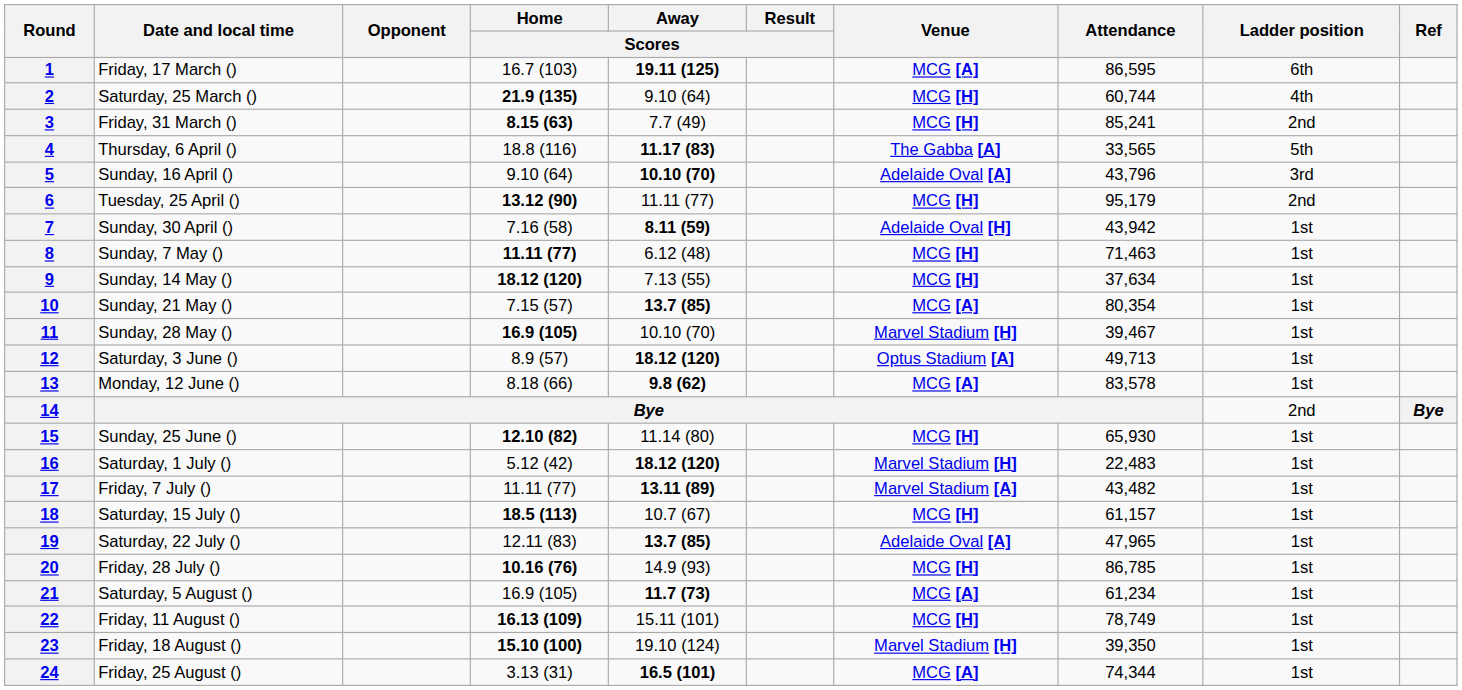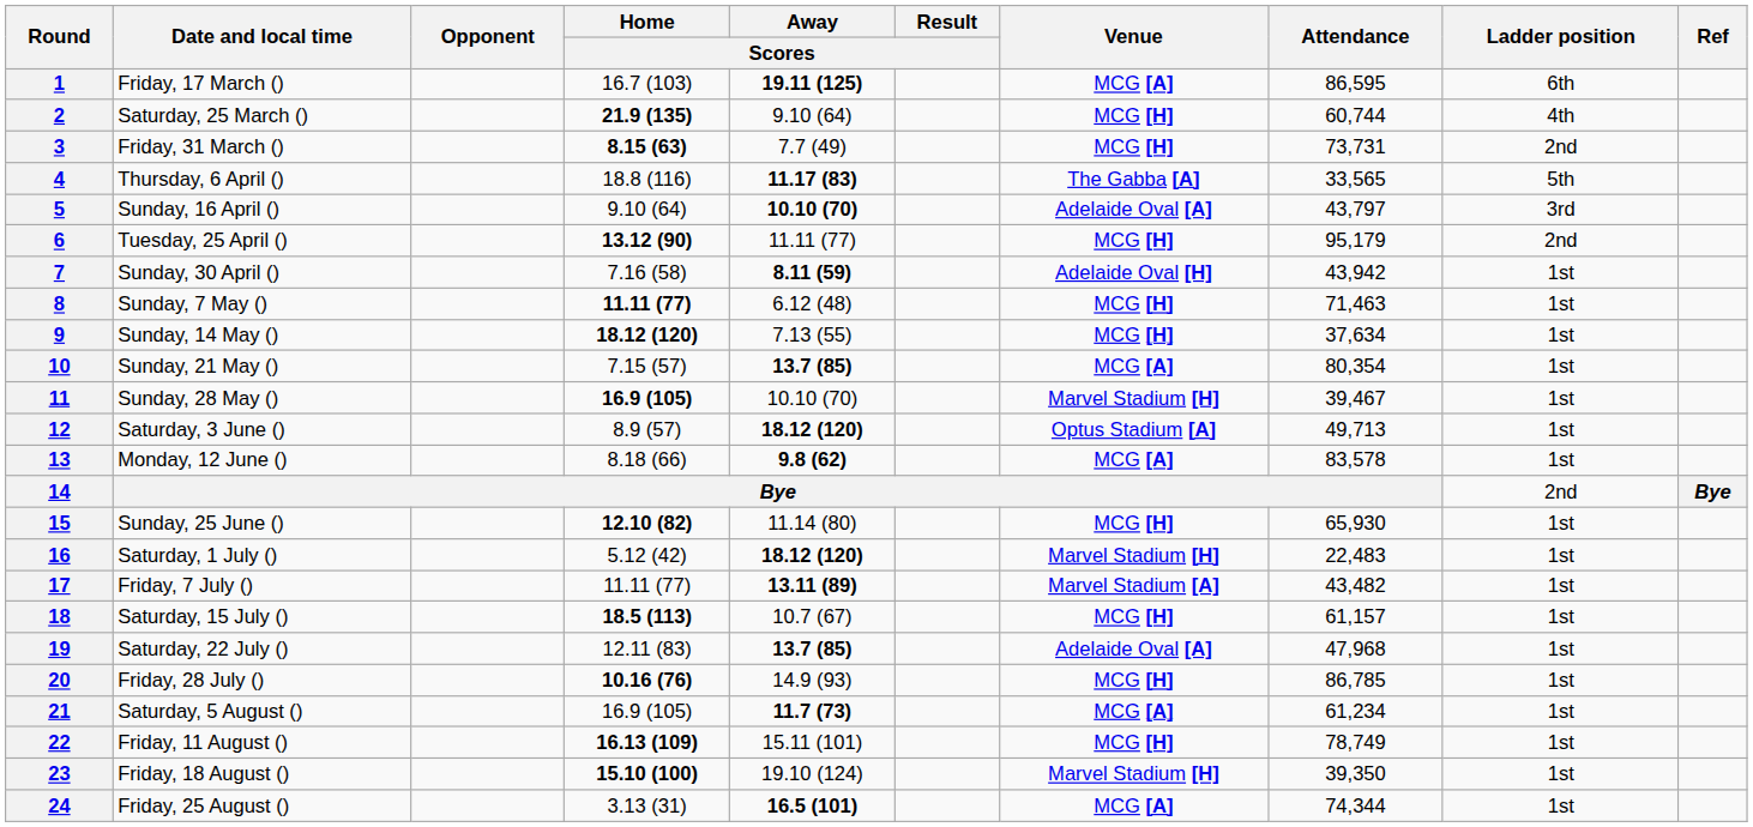 <table class="wikitable plainrowheaders" style="font-size:90%; width:100%; text-align:center;">
 <tr>
 <th rowspan="2" scope="col">Round</th>
 <th rowspan="2" scope="col">Date and local time</th>
 <th rowspan="2" scope="col">Opponent</th>
 <th scope="col">Home</th>
 <th scope="col">Away</th>
 <th scope="col">Result</th>
 <th rowspan="2" scope="col">Venue</th>
 <th rowspan="2" scope="col">Attendance</th>
 <th rowspan="2" scope="col">Ladder position</th>
 <th rowspan="2" scope="col" class="unsortable">Ref</th>
 </tr>
 <tr>
 <th colspan="3" scope="col">Scores</th>
 </tr>
 <tr>
 <th scope="row" style="text-align: center;"><a href='#'>1</a></th>
 <td align="left">Friday, 17 March ()</td>
 <td align="left"></td>
 <td>16.7 (103)</td>
 <td><strong>19.11 (125)</strong></td>
 <td></td>
 <td><a href='#'>MCG</a> <a href='#'><strong>[A]</strong></a></td>
 <td>86,595</td>
 <td>6th</td>
 <td></td>
 </tr>
 <tr>
 <th scope="row" style="text-align: center;"><a href='#'>2</a></th>
 <td align="left">Saturday, 25 March ()</td>
 <td align="left"></td>
 <td><strong>21.9 (135)</strong></td>
 <td>9.10 (64)</td>
 <td></td>
 <td><a href='#'>MCG</a> <a href='#'><strong>[H]</strong></a></td>
 <td>60,744</td>
 <td>4th</td>
 <td></td>
 </tr>
 <tr>
 <th scope="row" style="text-align: center;"><a href='#'>3</a></th>
 <td align="left">Friday, 31 March ()</td>
 <td align="left"></td>
 <td><strong>8.15 (63)</strong></td>
 <td>7.7 (49)</td>
 <td></td>
 <td><a href='#'>MCG</a> <a href='#'><strong>[H]</strong></a></td>
-<td>85,241</td>
+<td>73,731</td>
 <td>2nd</td>
 <td></td>
 </tr>
 <tr>
 <th scope="row" style="text-align: center;"><a href='#'>4</a></th>
 <td align="left">Thursday, 6 April ()</td>
 <td align="left"></td>
 <td>18.8 (116)</td>
 <td><strong>11.17 (83)</strong></td>
 <td></td>
 <td><a href='#'>The Gabba</a> <a href='#'><strong>[A]</strong></a></td>
 <td>33,565</td>
 <td>5th</td>
 <td></td>
 </tr>
 <tr>
 <th scope="row" style="text-align: center;"><a href='#'>5</a></th>
 <td align="left">Sunday, 16 April ()</td>
 <td align="left"></td>
 <td>9.10 (64)</td>
 <td><strong>10.10 (70)</strong></td>
 <td></td>
 <td><a href='#'>Adelaide Oval</a> <a href='#'><strong>[A]</strong></a></td>
-<td>43,796</td>
+<td>43,797</td>
 <td>3rd</td>
 <td></td>
 </tr>
 <tr>
 <th scope="row" style="text-align: center;"><a href='#'>6</a></th>
 <td align="left">Tuesday, 25 April ()</td>
 <td align="left"></td>
 <td><strong>13.12 (90)</strong></td>
 <td>11.11 (77)</td>
 <td></td>
 <td><a href='#'>MCG</a> <a href='#'><strong>[H]</strong></a></td>
 <td>95,179</td>
 <td>2nd</td>
 <td></td>
 </tr>
 <tr>
 <th scope="row" style="text-align: center;"><a href='#'>7</a></th>
 <td align="left">Sunday, 30 April ()</td>
 <td align="left"></td>
 <td>7.16 (58)</td>
 <td><strong>8.11 (59)</strong></td>
 <td></td>
 <td><a href='#'>Adelaide Oval</a> <a href='#'><strong>[H]</strong></a></td>
 <td>43,942</td>
 <td>1st</td>
 <td></td>
 </tr>
 <tr>
 <th scope="row" style="text-align: center;"><a href='#'>8</a></th>
 <td align="left">Sunday, 7 May ()</td>
 <td align="left"></td>
 <td><strong>11.11 (77)</strong></td>
 <td>6.12 (48)</td>
 <td></td>
 <td><a href='#'>MCG</a> <a href='#'><strong>[H]</strong></a></td>
 <td>71,463</td>
 <td>1st</td>
 <td></td>
 </tr>
 <tr>
 <th scope="row" style="text-align: center;"><a href='#'>9</a></th>
 <td align="left">Sunday, 14 May ()</td>
 <td align="left"></td>
 <td><strong>18.12 (120)</strong></td>
 <td>7.13 (55)</td>
 <td></td>
 <td><a href='#'>MCG</a> <a href='#'><strong>[H]</strong></a></td>
 <td>37,634</td>
 <td>1st</td>
 <td></td>
 </tr>
 <tr>
 <th scope="row" style="text-align: center;"><a href='#'>10</a></th>
 <td align="left">Sunday, 21 May ()</td>
 <td align="left"></td>
 <td>7.15 (57)</td>
 <td><strong>13.7 (85)</strong></td>
 <td></td>
 <td><a href='#'>MCG</a> <a href='#'><strong>[A]</strong></a></td>
 <td>80,354</td>
 <td>1st</td>
 <td></td>
 </tr>
 <tr>
 <th scope="row" style="text-align: center;"><a href='#'>11</a></th>
 <td align="left">Sunday, 28 May ()</td>
 <td align="left"></td>
 <td><strong>16.9 (105)</strong></td>
 <td>10.10 (70)</td>
 <td></td>
 <td><a href='#'>Marvel Stadium</a> <a href='#'><strong>[H]</strong></a></td>
 <td>39,467</td>
 <td>1st</td>
 <td></td>
 </tr>
 <tr>
 <th scope="row" style="text-align: center;"><a href='#'>12</a></th>
 <td align="left">Saturday, 3 June ()</td>
 <td align="left"></td>
 <td>8.9 (57)</td>
 <td><strong>18.12 (120)</strong></td>
 <td></td>
 <td><a href='#'>Optus Stadium</a> <a href='#'><strong>[A]</strong></a></td>
 <td>49,713</td>
 <td>1st</td>
 <td></td>
 </tr>
 <tr>
 <th scope="row" style="text-align: center;"><a href='#'>13</a></th>
 <td align="left">Monday, 12 June ()</td>
 <td align="left"></td>
 <td>8.18 (66)</td>
 <td><strong>9.8 (62)</strong></td>
 <td></td>
 <td><a href='#'>MCG</a> <a href='#'><strong>[A]</strong></a></td>
 <td>83,578</td>
 <td>1st</td>
 <td></td>
 </tr>
 <tr>
 <th scope="row" style="text-align: center;"><a href='#'>14</a></th>
 <th colspan=7><span><em>Bye</em></span></th>
 <td>2nd</td>
 <th><span><em>Bye</em></span></th>
 </tr>
 <tr>
 <th scope="row" style="text-align: center;"><a href='#'>15</a></th>
 <td align="left">Sunday, 25 June ()</td>
 <td align="left"></td>
 <td><strong>12.10 (82)</strong></td>
 <td>11.14 (80)</td>
 <td></td>
 <td><a href='#'>MCG</a> <a href='#'><strong>[H]</strong></a></td>
 <td>65,930</td>
 <td>1st</td>
 <td></td>
 </tr>
 <tr>
 <th scope="row" style="text-align: center;"><a href='#'>16</a></th>
 <td align="left">Saturday, 1 July ()</td>
 <td align="left"></td>
 <td>5.12 (42)</td>
 <td><strong>18.12 (120)</strong></td>
 <td></td>
 <td><a href='#'>Marvel Stadium</a> <a href='#'><strong>[H]</strong></a></td>
 <td>22,483</td>
 <td>1st</td>
 <td></td>
 </tr>
 <tr>
 <th scope="row" style="text-align: center;"><a href='#'>17</a></th>
 <td align="left">Friday, 7 July ()</td>
 <td align="left"></td>
 <td>11.11 (77)</td>
 <td><strong>13.11 (89)</strong></td>
 <td></td>
 <td><a href='#'>Marvel Stadium</a> <a href='#'><strong>[A]</strong></a></td>
 <td>43,482</td>
 <td>1st</td>
 <td></td>
 </tr>
 <tr>
 <th scope="row" style="text-align: center;"><a href='#'>18</a></th>
 <td align="left">Saturday, 15 July ()</td>
 <td align="left"></td>
 <td><strong>18.5 (113)</strong></td>
 <td>10.7 (67)</td>
 <td></td>
 <td><a href='#'>MCG</a> <a href='#'><strong>[H]</strong></a></td>
 <td>61,157</td>
 <td>1st</td>
 <td></td>
 </tr>
 <tr>
 <th scope="row" style="text-align: center;"><a href='#'>19</a></th>
 <td align="left">Saturday, 22 July ()</td>
 <td align="left"></td>
 <td>12.11 (83)</td>
 <td><strong>13.7 (85)</strong></td>
 <td></td>
 <td><a href='#'>Adelaide Oval</a> <a href='#'><strong>[A]</strong></a></td>
-<td>47,965</td>
+<td>47,968</td>
 <td>1st</td>
 <td></td>
 </tr>
 <tr>
 <th scope="row" style="text-align: center;"><a href='#'>20</a></th>
 <td align="left">Friday, 28 July ()</td>
 <td align="left"></td>
 <td><strong>10.16 (76)</strong></td>
 <td>14.9 (93)</td>
 <td></td>
 <td><a href='#'>MCG</a> <a href='#'><strong>[H]</strong></a></td>
 <td>86,785</td>
 <td>1st</td>
 <td></td>
 </tr>
 <tr>
 <th scope="row" style="text-align: center;"><a href='#'>21</a></th>
 <td align="left">Saturday, 5 August ()</td>
 <td align="left"></td>
 <td>16.9 (105)</td>
 <td><strong>11.7 (73)</strong></td>
 <td></td>
 <td><a href='#'>MCG</a> <a href='#'><strong>[A]</strong></a></td>
 <td>61,234</td>
 <td>1st</td>
 <td></td>
 </tr>
 <tr>
 <th scope="row" style="text-align: center;"><a href='#'>22</a></th>
 <td align="left">Friday, 11 August ()</td>
 <td align="left"></td>
 <td><strong>16.13 (109)</strong></td>
 <td>15.11 (101)</td>
 <td></td>
 <td><a href='#'>MCG</a> <a href='#'><strong>[H]</strong></a></td>
 <td>78,749</td>
 <td>1st</td>
 <td></td>
 </tr>
 <tr>
 <th scope="row" style="text-align: center;"><a href='#'>23</a></th>
 <td align="left">Friday, 18 August ()</td>
 <td align="left"></td>
 <td><strong>15.10 (100)</strong></td>
 <td>19.10 (124)</td>
 <td></td>
 <td><a href='#'>Marvel Stadium</a> <a href='#'><strong>[H]</strong></a></td>
 <td>39,350</td>
 <td>1st</td>
 <td></td>
 </tr>
 <tr>
 <th scope="row" style="text-align: center;"><a href='#'>24</a></th>
 <td align="left">Friday, 25 August ()</td>
 <td align="left"></td>
 <td>3.13 (31)</td>
 <td><strong>16.5 (101)</strong></td>
 <td></td>
 <td><a href='#'>MCG</a> <a href='#'><strong>[A]</strong></a></td>
 <td>74,344</td>
 <td>1st</td>
 <td></td>
 </tr>
 </table>
